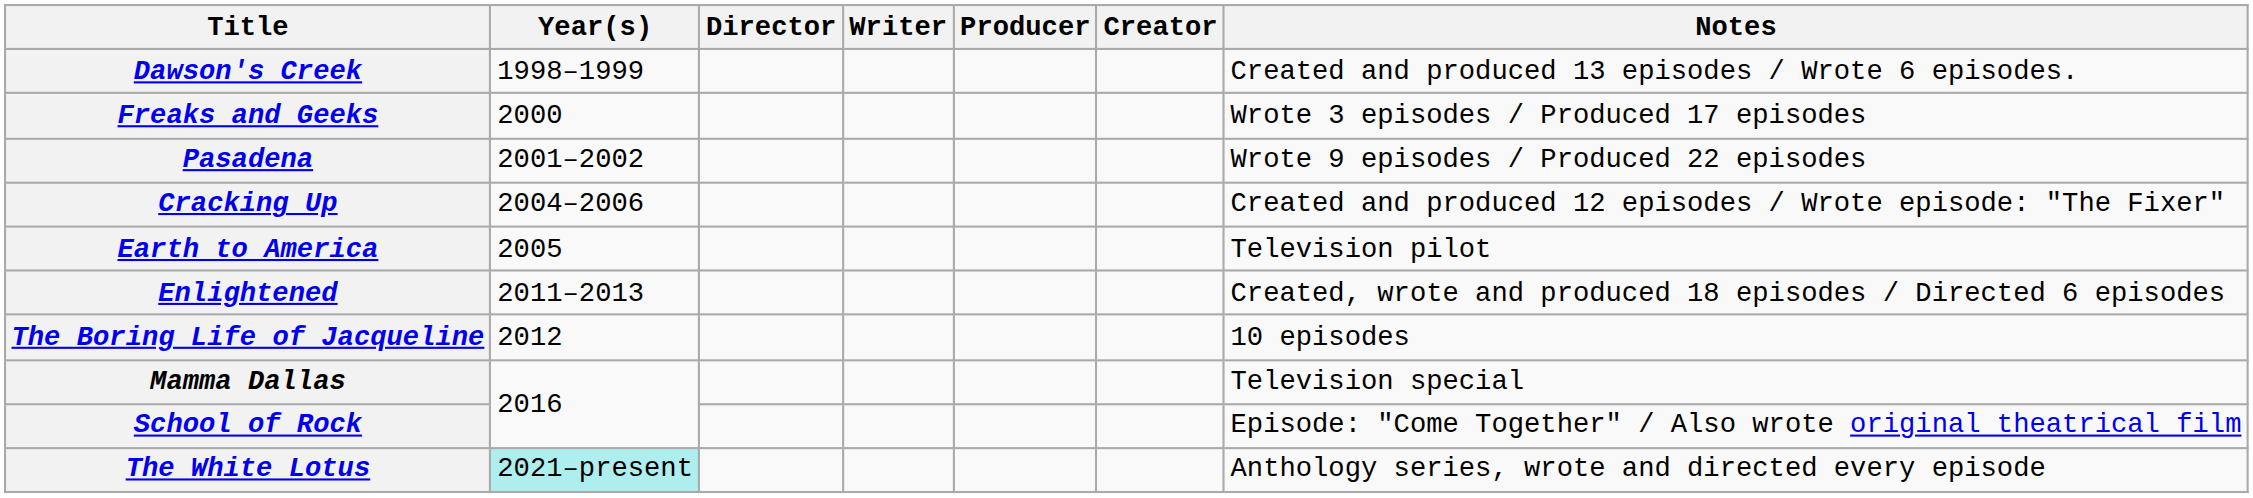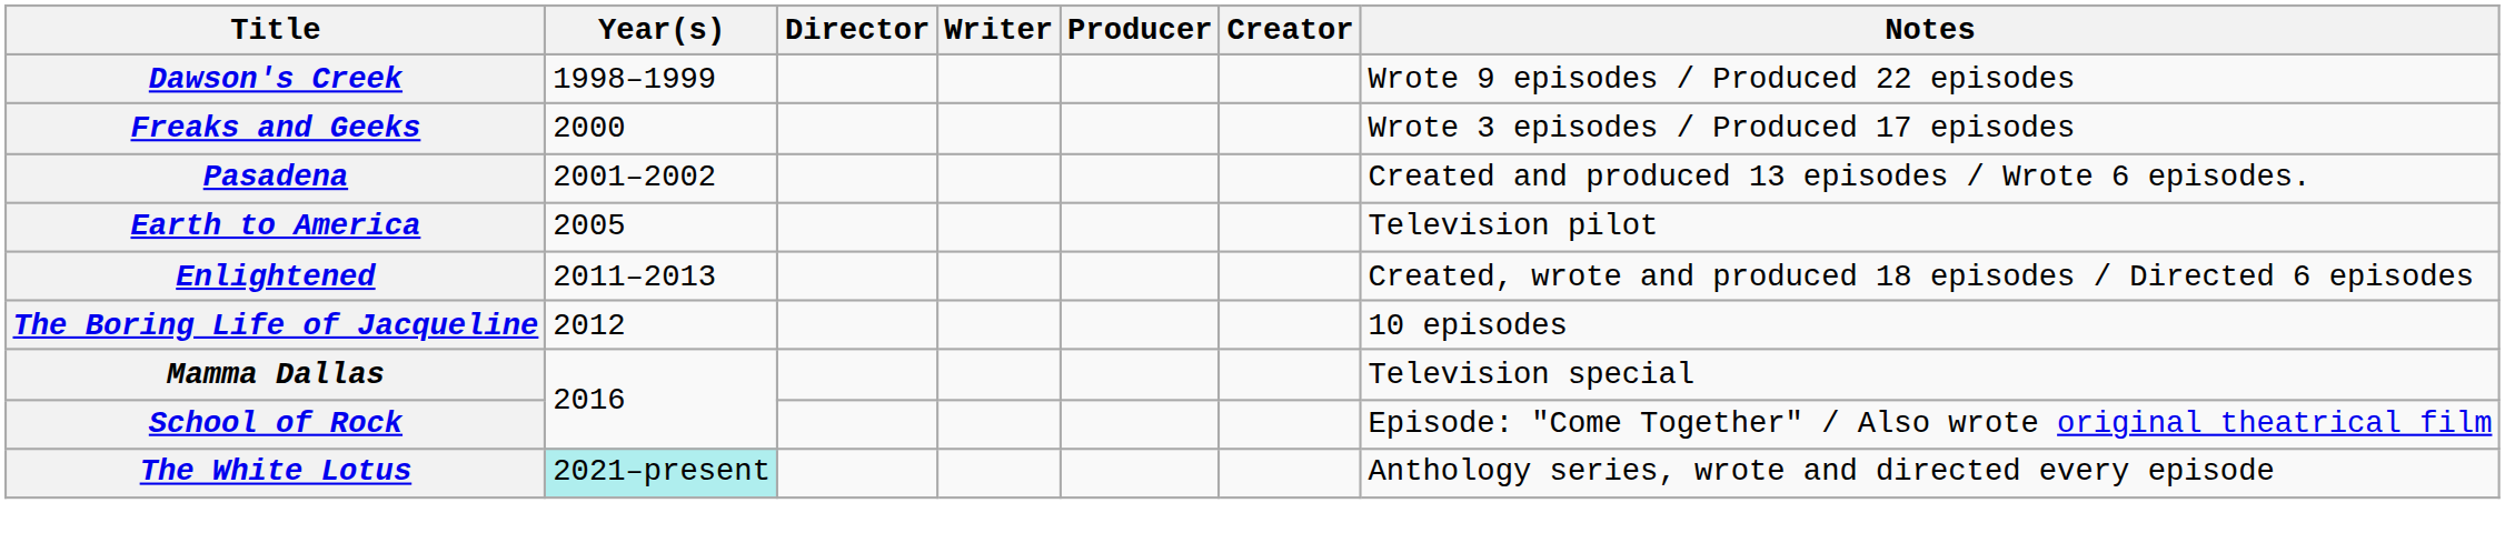 <table class="wikitable plainrowheaders">
 <tr>
 <th>Title</th>
 <th>Year(s)</th>
 <th>Director</th>
 <th>Writer</th>
 <th>Producer</th>
 <th>Creator</th>
 <th>Notes</th>
 </tr>
 <tr>
 <th scope="row"><em><a href='#'>Dawson's Creek</a></em></th>
 <td>1998–1999</td>
 <td></td>
 <td></td>
 <td></td>
 <td></td>
-<td>Created and produced 13 episodes / Wrote 6 episodes.</td>
+<td>Wrote 9 episodes / Produced 22 episodes</td>
 </tr>
 <tr>
 <th scope="row"><em><a href='#'>Freaks and Geeks</a></em></th>
 <td>2000</td>
 <td></td>
 <td></td>
 <td></td>
 <td></td>
 <td>Wrote 3 episodes / Produced 17 episodes</td>
 </tr>
 <tr>
 <th scope="row"><em><a href='#'>Pasadena</a></em></th>
 <td>2001–2002</td>
 <td></td>
 <td></td>
 <td></td>
 <td></td>
-<td>Wrote 9 episodes / Produced 22 episodes</td>
-</tr>
-<tr>
-<th scope="row"><em><a href='#'>Cracking Up</a></em></th>
-<td>2004–2006</td>
-<td></td>
-<td></td>
-<td></td>
-<td></td>
-<td>Created and produced 12 episodes / Wrote episode: "The Fixer"</td>
+<td>Created and produced 13 episodes / Wrote 6 episodes.</td>
 </tr>
 <tr>
 <th scope="row"><em><a href='#'>Earth to America</a></em></th>
 <td>2005</td>
 <td></td>
 <td></td>
 <td></td>
 <td></td>
 <td>Television pilot</td>
 </tr>
 <tr>
 <th scope="row"><em><a href='#'>Enlightened</a></em></th>
 <td>2011–2013</td>
 <td></td>
 <td></td>
 <td></td>
 <td></td>
 <td>Created, wrote and produced 18 episodes / Directed 6 episodes</td>
 </tr>
 <tr>
 <th scope="row"><em><a href='#'>The Boring Life of Jacqueline</a></em></th>
 <td>2012</td>
 <td></td>
 <td></td>
 <td></td>
 <td></td>
 <td>10 episodes</td>
 </tr>
 <tr>
 <th scope="row"><em>Mamma Dallas</em></th>
 <td rowspan="2">2016</td>
 <td></td>
 <td></td>
 <td></td>
 <td></td>
 <td>Television special</td>
 </tr>
 <tr>
 <th scope="row"><em><a href='#'>School of Rock</a></em></th>
 <td></td>
 <td></td>
 <td></td>
 <td></td>
 <td>Episode: "Come Together" / Also wrote <a href='#'>original theatrical film</a></td>
 </tr>
 <tr>
 <th scope="row"><em><a href='#'>The White Lotus</a></em></th>
 <td style="background: paleturquoise;">2021–present</td>
 <td></td>
 <td></td>
 <td></td>
 <td></td>
 <td>Anthology series, wrote and directed every episode</td>
 </tr>
 </table>
